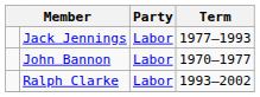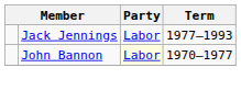 <table class="wikitable">
 <tr>
 <th colspan="2">Member</th>
 <th>Party</th>
 <th>Term</th>
 </tr>
 <tr>
 <td> </td>
 <td><a href='#'>Jack Jennings</a></td>
 <td><a href='#'>Labor</a></td>
 <td>1977–1993</td>
 </tr>
 <tr>
 <td> </td>
 <td><a href='#'>John Bannon</a></td>
-<td><a href='#'>Labor</a></td>
+<td style="background: lightyellow;"><a href='#'>Labor</a></td>
 <td>1970–1977</td>
-</tr>
-<tr>
-<td> </td>
-<td><a href='#'>Ralph Clarke</a></td>
-<td><a href='#'>Labor</a></td>
-<td>1993–2002</td>
 </tr>
 <tr>
 </tr>
 </table>
